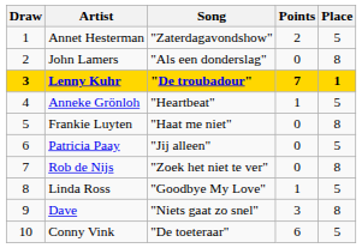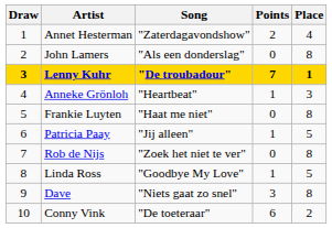 <table class="sortable wikitable" style="margin: 1em auto 1em auto; text-align:center">
 <tr>
 <th>Draw</th>
 <th>Artist</th>
 <th>Song</th>
 <th>Points</th>
 <th>Place</th>
 </tr>
 <tr>
 <td>1</td>
 <td align="left">Annet Hesterman</td>
 <td align="left">"Zaterdagavondshow"</td>
 <td>2</td>
-<td>5</td>
+<td>4</td>
 </tr>
 <tr>
 <td>2</td>
 <td align="left">John Lamers</td>
 <td align="left">"Als een donderslag"</td>
 <td>0</td>
 <td>8</td>
 </tr>
 <tr style="font-weight:bold; background:gold;">
 <td>3</td>
 <td align="left"><a href='#'>Lenny Kuhr</a></td>
 <td align="left">"<a href='#'>De troubadour</a>"</td>
 <td>7</td>
 <td>1</td>
 </tr>
 <tr>
 <td>4</td>
 <td align="left"><a href='#'>Anneke Grönloh</a></td>
 <td align="left">"Heartbeat"</td>
 <td>1</td>
-<td>5</td>
+<td>3</td>
 </tr>
 <tr>
 <td>5</td>
 <td align="left">Frankie Luyten</td>
 <td align="left">"Haat me niet"</td>
 <td>0</td>
 <td>8</td>
 </tr>
 <tr>
 <td>6</td>
 <td align="left"><a href='#'>Patricia Paay</a></td>
 <td align="left">"Jij alleen"</td>
-<td>0</td>
+<td>1</td>
 <td>5</td>
 </tr>
 <tr>
 <td>7</td>
 <td align="left"><a href='#'>Rob de Nijs</a></td>
 <td align="left">"Zoek het niet te ver"</td>
 <td>0</td>
 <td>8</td>
 </tr>
 <tr>
 <td>8</td>
 <td align="left">Linda Ross</td>
 <td align="left">"Goodbye My Love"</td>
 <td>1</td>
 <td>5</td>
 </tr>
 <tr>
 <td>9</td>
 <td align="left"><a href='#'>Dave</a></td>
 <td align="left">"Niets gaat zo snel"</td>
 <td>3</td>
 <td>8</td>
 </tr>
 <tr>
 <td>10</td>
 <td align="left">Conny Vink</td>
 <td align="left">"De toeteraar"</td>
 <td>6</td>
-<td>5</td>
+<td>2</td>
 </tr>
 </table>
